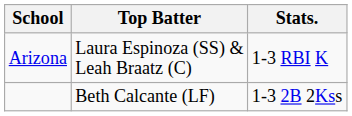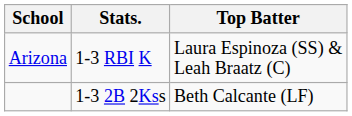 <table class="wikitable">
 <tr style="text-align:center; background:#f2f2f2;">
 <th>School</th>
+<th>Stats.</th>
 <th>Top Batter</th>
-<th>Stats.</th>
 </tr>
 <tr>
 <td><a href='#'>Arizona</a></td>
+<td>1-3  <a href='#'>RBI</a>  <a href='#'>K</a></td>
 <td>Laura Espinoza (SS) &<br>Leah Braatz (C)</td>
-<td>1-3  <a href='#'>RBI</a>  <a href='#'>K</a></td>
 </tr>
 <tr>
 <td></td>
+<td>1-3  <a href='#'>2B</a>  2<a href='#'>Ks</a>s</td>
 <td>Beth Calcante (LF)</td>
-<td>1-3  <a href='#'>2B</a>  2<a href='#'>Ks</a>s</td>
 </tr>
 </table>
